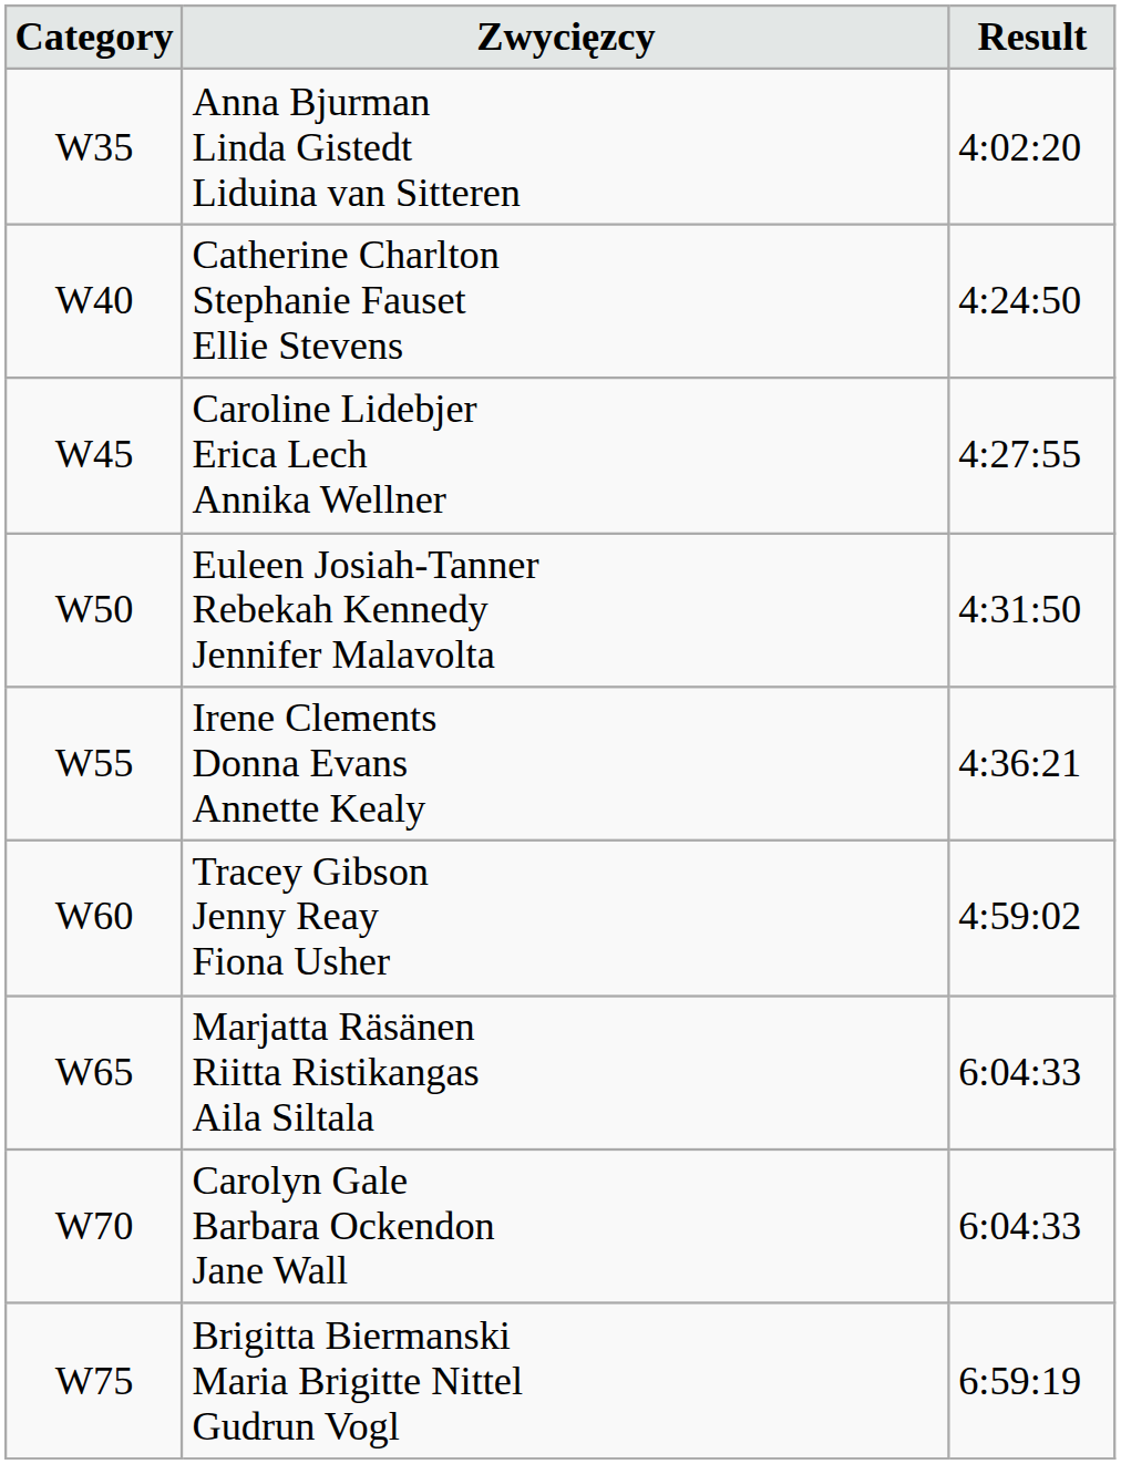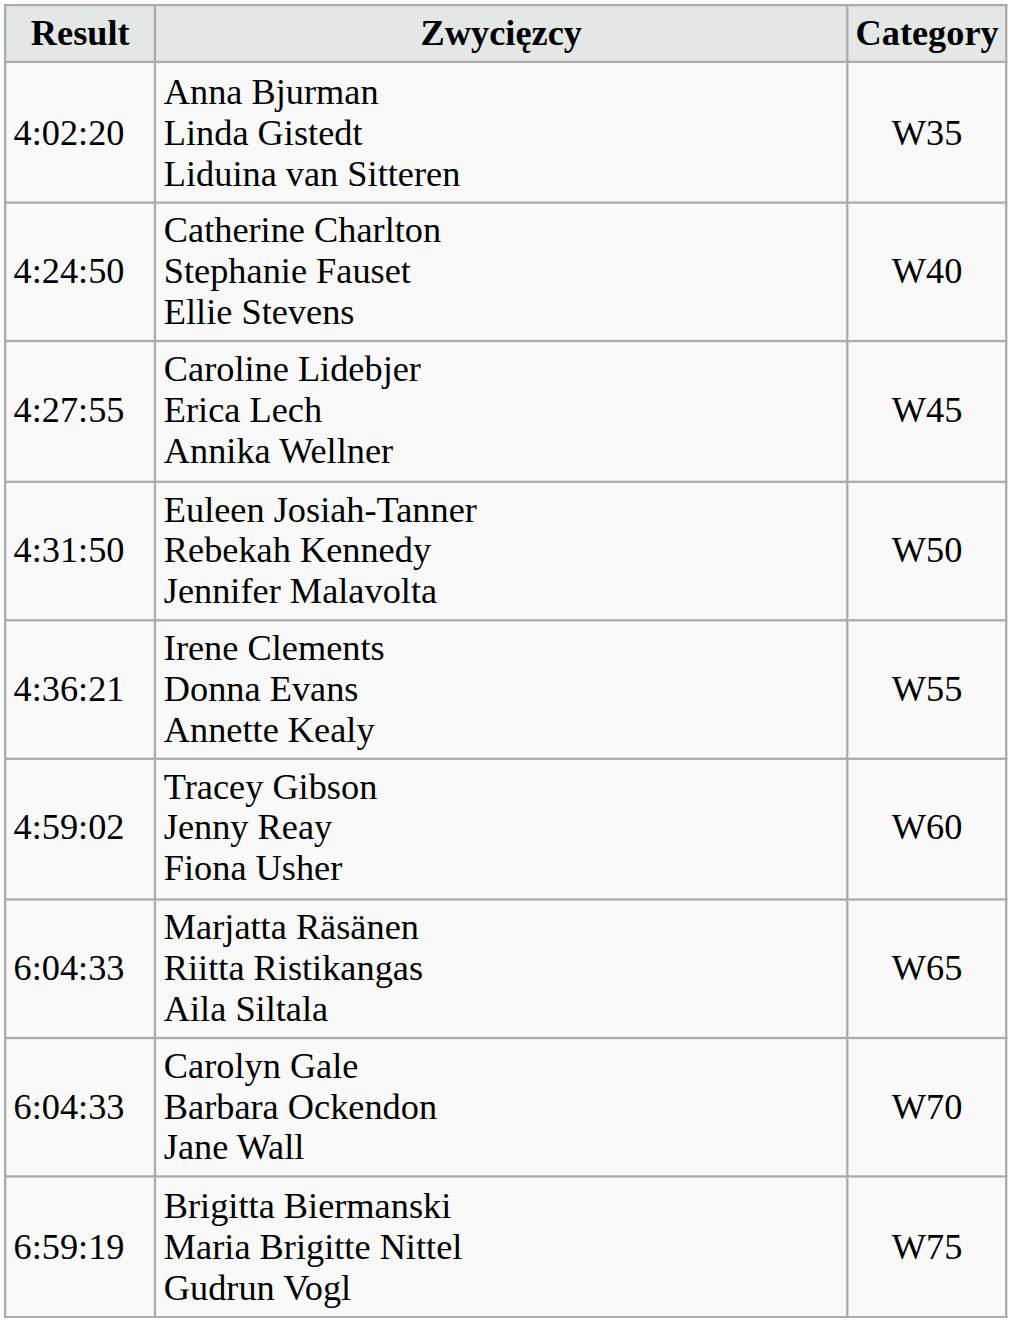 <table class="wikitable" width=35%>
 <tr>
+<td width=15% align="center" bgcolor=#E3E7E6><strong>Result</strong></td>
+<td align="center" bgcolor=#E3E7E6> <strong>Zwycięzcy</strong></td>
 <td width=15% align="center" bgcolor=#E3E7E6><strong>Category</strong></td>
-<td align="center" bgcolor=#E3E7E6> <strong>Zwycięzcy</strong></td>
-<td width=15% align="center" bgcolor=#E3E7E6><strong>Result</strong></td>
 </tr>
 <tr>
+<td>4:02:20</td>
+<td> Anna Bjurman<br> Linda Gistedt<br> Liduina van Sitteren</td>
 <td align="center">W35</td>
-<td> Anna Bjurman<br> Linda Gistedt<br> Liduina van Sitteren</td>
-<td>4:02:20</td>
 </tr>
 <tr>
+<td>4:24:50</td>
+<td> Catherine Charlton<br> Stephanie Fauset<br> Ellie Stevens</td>
 <td align="center">W40</td>
-<td> Catherine Charlton<br> Stephanie Fauset<br> Ellie Stevens</td>
-<td>4:24:50</td>
 </tr>
 <tr>
+<td>4:27:55</td>
+<td> Caroline Lidebjer<br> Erica Lech<br> Annika Wellner</td>
 <td align="center">W45</td>
-<td> Caroline Lidebjer<br> Erica Lech<br> Annika Wellner</td>
-<td>4:27:55</td>
 </tr>
 <tr>
+<td>4:31:50</td>
+<td> Euleen Josiah-Tanner<br> Rebekah Kennedy<br> Jennifer Malavolta</td>
 <td align="center">W50</td>
-<td> Euleen Josiah-Tanner<br> Rebekah Kennedy<br> Jennifer Malavolta</td>
-<td>4:31:50</td>
 </tr>
 <tr>
+<td>4:36:21</td>
+<td> Irene Clements<br> Donna Evans<br> Annette Kealy</td>
 <td align="center">W55</td>
-<td> Irene Clements<br> Donna Evans<br> Annette Kealy</td>
-<td>4:36:21</td>
 </tr>
 <tr>
+<td>4:59:02</td>
+<td> Tracey Gibson<br> Jenny Reay<br> Fiona Usher</td>
 <td align="center">W60</td>
-<td> Tracey Gibson<br> Jenny Reay<br> Fiona Usher</td>
-<td>4:59:02</td>
 </tr>
 <tr>
+<td>6:04:33</td>
+<td> Marjatta Räsänen<br> Riitta Ristikangas<br> Aila Siltala</td>
 <td align="center">W65</td>
-<td> Marjatta Räsänen<br> Riitta Ristikangas<br> Aila Siltala</td>
-<td>6:04:33</td>
 </tr>
 <tr>
+<td>6:04:33</td>
+<td> Carolyn Gale<br> Barbara Ockendon<br> Jane Wall</td>
 <td align="center">W70</td>
-<td> Carolyn Gale<br> Barbara Ockendon<br> Jane Wall</td>
-<td>6:04:33</td>
 </tr>
 <tr>
+<td>6:59:19</td>
+<td> Brigitta Biermanski<br> Maria Brigitte Nittel<br> Gudrun Vogl</td>
 <td align="center">W75</td>
-<td> Brigitta Biermanski<br> Maria Brigitte Nittel<br> Gudrun Vogl</td>
-<td>6:59:19</td>
 </tr>
 </table>
